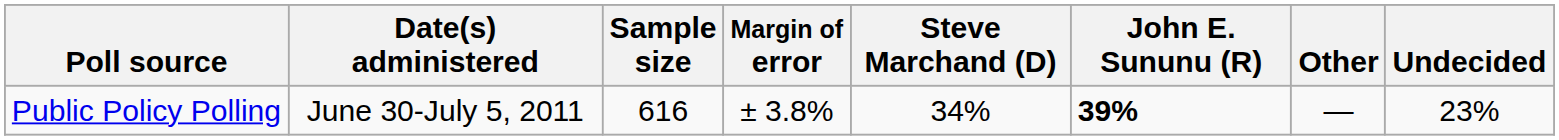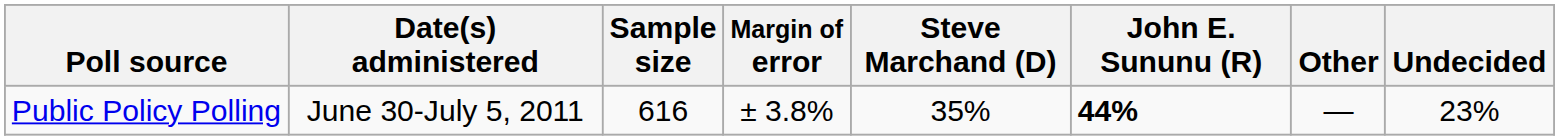 <table class="wikitable">
 <tr valign= bottom>
 <th>Poll source</th>
 <th style="width:160px;">Date(s)<br>administered</th>
 <th class=small>Sample<br>size</th>
 <th><small>Margin of</small><br>error</th>
 <th style="width:110px;">Steve<br>Marchand (D)</th>
 <th style="width:110px;">John E.<br>Sununu (R)</th>
 <th>Other</th>
 <th>Undecided</th>
 </tr>
 <tr>
 <td><a href='#'>Public Policy Polling</a></td>
 <td align=center>June 30-July 5, 2011</td>
 <td align=center>616</td>
 <td align=center>± 3.8%</td>
-<td align=center>34%</td>
-<td><strong>39%</strong></td>
+<td align=center>35%</td>
+<td><strong>44%</strong></td>
 <td align=center>—</td>
 <td align=center>23%</td>
 </tr>
 </table>
